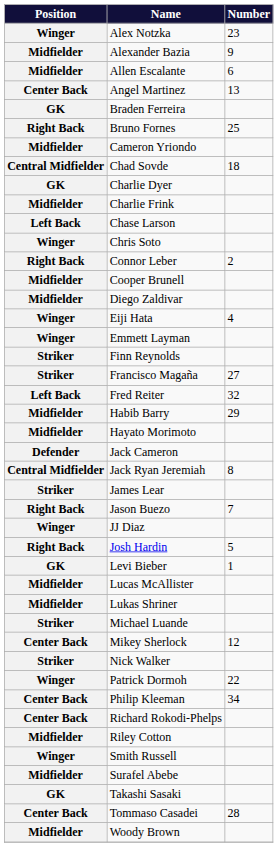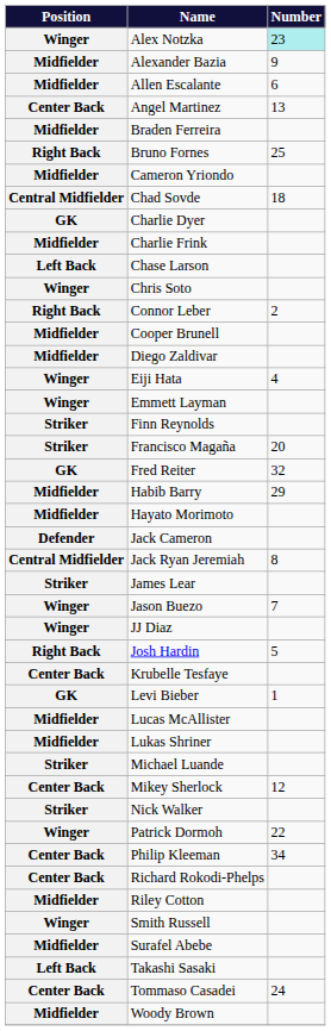 <table class="wikitable plainrowheaders">
 <tr>
 <th style="background:#110f3b; color:#FFFFFF;" scope="col">Position</th>
 <th style="background:#110f3b; color:#FFFFFF;" scope="col">Name</th>
 <th style="background:#110f3b; color:#FFFFFF;" scope="col">Number</th>
 </tr>
 <tr>
 <th scope="row">Winger</th>
 <td> Alex Notzka</td>
-<td>23</td>
+<td style="background: paleturquoise;">23</td>
 </tr>
 <tr>
 <th scope="row">Midfielder</th>
 <td> Alexander Bazia</td>
 <td>9</td>
 </tr>
 <tr>
 <th scope="row">Midfielder</th>
 <td> Allen Escalante</td>
 <td>6</td>
 </tr>
 <tr>
 <th scope="row">Center Back</th>
 <td> Angel Martinez</td>
 <td>13</td>
 </tr>
 <tr>
-<th scope="row">GK</th>
+<th scope="row">Midfielder</th>
 <td> Braden Ferreira</td>
 <td></td>
 </tr>
 <tr>
 <th scope="row">Right Back</th>
 <td> Bruno Fornes</td>
 <td>25</td>
 </tr>
 <tr>
 <th scope="row">Midfielder</th>
 <td> Cameron Yriondo</td>
 <td></td>
 </tr>
 <tr>
 <th scope="row">Central Midfielder</th>
 <td> Chad Sovde</td>
 <td>18</td>
 </tr>
 <tr>
 <th scope="row">GK</th>
 <td> Charlie Dyer</td>
 <td></td>
 </tr>
 <tr>
 <th scope="row">Midfielder</th>
 <td> Charlie Frink</td>
 <td></td>
 </tr>
 <tr>
 <th scope="row">Left Back</th>
 <td> Chase Larson</td>
 <td></td>
 </tr>
 <tr>
 <th scope="row">Winger</th>
 <td> Chris Soto</td>
 <td></td>
 </tr>
 <tr>
 <th scope="row">Right Back</th>
 <td> Connor Leber</td>
 <td>2</td>
 </tr>
 <tr>
 <th scope="row">Midfielder</th>
 <td> Cooper Brunell</td>
 <td></td>
 </tr>
 <tr>
 <th scope="row">Midfielder</th>
 <td> Diego Zaldivar</td>
 <td></td>
 </tr>
 <tr>
 <th scope="row">Winger</th>
 <td> Eiji Hata</td>
 <td>4</td>
 </tr>
 <tr>
 <th scope="row">Winger</th>
 <td> Emmett Layman</td>
 <td></td>
 </tr>
 <tr>
 <th scope="row">Striker</th>
 <td> Finn Reynolds</td>
 <td></td>
 </tr>
 <tr>
 <th scope="row">Striker</th>
 <td> Francisco Magaña</td>
-<td>27</td>
+<td>20</td>
 </tr>
 <tr>
-<th scope="row">Left Back</th>
+<th scope="row">GK</th>
 <td> Fred Reiter</td>
 <td>32</td>
 </tr>
 <tr>
 <th scope="row">Midfielder</th>
 <td> Habib Barry</td>
 <td>29</td>
 </tr>
 <tr>
 <th scope="row">Midfielder</th>
 <td> Hayato Morimoto</td>
 <td></td>
 </tr>
 <tr>
 <th scope="row">Defender</th>
 <td> Jack Cameron</td>
 <td></td>
 </tr>
 <tr>
 <th scope="row">Central Midfielder</th>
 <td> Jack Ryan Jeremiah</td>
 <td>8</td>
 </tr>
 <tr>
 <th scope="row">Striker</th>
 <td> James Lear</td>
 <td></td>
 </tr>
 <tr>
-<th scope="row">Right Back</th>
+<th scope="row">Winger</th>
 <td> Jason Buezo</td>
 <td>7</td>
 </tr>
 <tr>
 <th scope="row">Winger</th>
 <td> JJ Diaz</td>
 <td></td>
 </tr>
 <tr>
 <th scope="row">Right Back</th>
 <td> <a href='#'>Josh Hardin</a></td>
 <td>5</td>
+</tr>
+<tr>
+<th scope="row">Center Back</th>
+<td> Krubelle Tesfaye</td>
+<td></td>
 </tr>
 <tr>
 <th scope="row">GK</th>
 <td> Levi Bieber</td>
 <td>1</td>
 </tr>
 <tr>
 <th scope="row">Midfielder</th>
 <td> Lucas McAllister</td>
 <td></td>
 </tr>
 <tr>
 <th scope="row">Midfielder</th>
 <td> Lukas Shriner</td>
 <td></td>
 </tr>
 <tr>
 <th scope="row">Striker</th>
 <td> Michael Luande</td>
 <td></td>
 </tr>
 <tr>
 <th scope="row">Center Back</th>
 <td> Mikey Sherlock</td>
 <td>12</td>
 </tr>
 <tr>
 <th scope="row">Striker</th>
 <td> Nick Walker</td>
 <td></td>
 </tr>
 <tr>
 <th scope="row">Winger</th>
 <td> Patrick Dormoh</td>
 <td>22</td>
 </tr>
 <tr>
 <th scope="row">Center Back</th>
 <td> Philip Kleeman</td>
 <td>34</td>
 </tr>
 <tr>
 <th scope="row">Center Back</th>
 <td> Richard Rokodi-Phelps</td>
 <td></td>
 </tr>
 <tr>
 <th scope="row">Midfielder</th>
 <td> Riley Cotton</td>
 <td></td>
 </tr>
 <tr>
 <th scope="row">Winger</th>
 <td> Smith Russell</td>
 <td></td>
 </tr>
 <tr>
 <th scope="row">Midfielder</th>
 <td> Surafel Abebe</td>
 <td></td>
 </tr>
 <tr>
-<th scope="row">GK</th>
+<th scope="row">Left Back</th>
 <td> Takashi Sasaki</td>
 <td></td>
 </tr>
 <tr>
 <th scope="row">Center Back</th>
 <td> Tommaso Casadei</td>
-<td>28</td>
+<td>24</td>
 </tr>
 <tr>
 <th scope="row">Midfielder</th>
 <td> Woody Brown</td>
 <td></td>
 </tr>
 <tr>
 </tr>
 </table>
